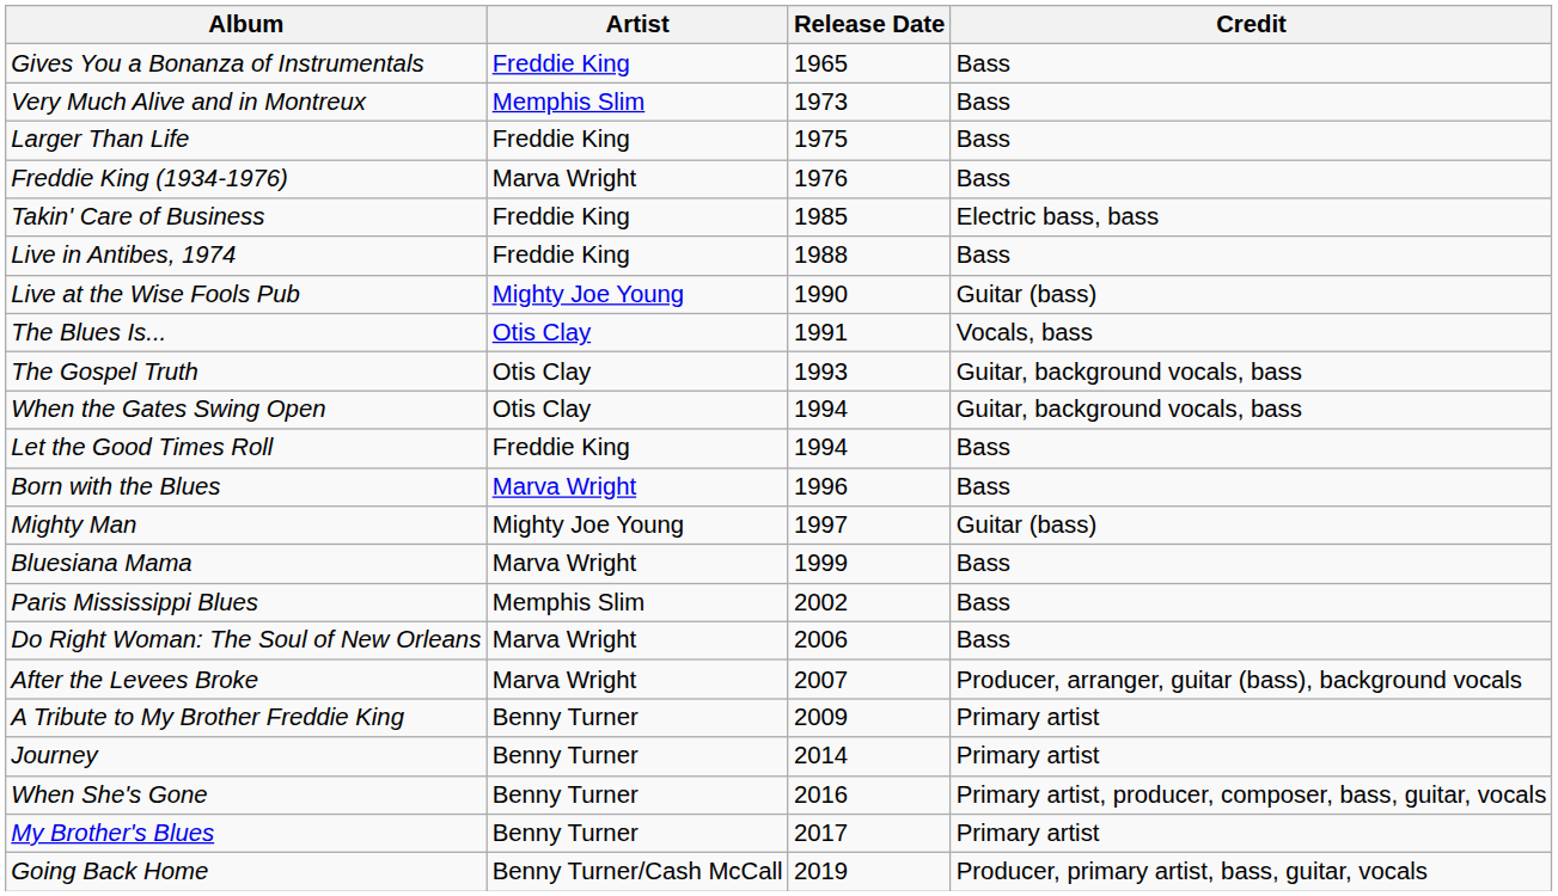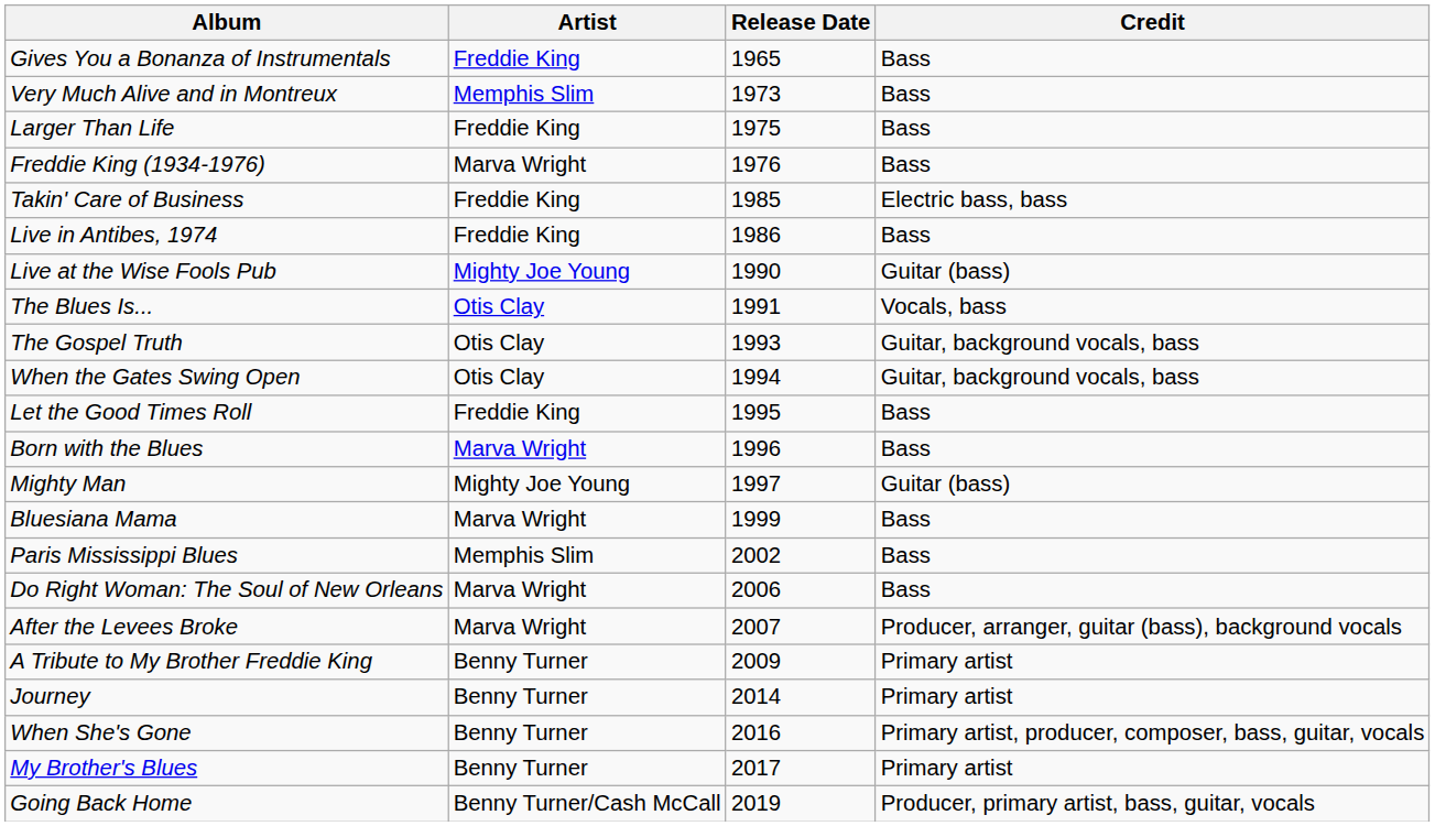 <table class="wikitable">
 <tr>
 <th>Album</th>
 <th>Artist</th>
 <th>Release Date</th>
 <th>Credit</th>
 </tr>
 <tr>
 <td><em>Gives You a Bonanza of Instrumentals</em></td>
 <td><a href='#'>Freddie King</a></td>
 <td>1965</td>
 <td>Bass</td>
 </tr>
 <tr>
 <td><em>Very Much Alive and in Montreux</em></td>
 <td><a href='#'>Memphis Slim</a></td>
 <td>1973</td>
 <td>Bass</td>
 </tr>
 <tr>
 <td><em>Larger Than Life</em></td>
 <td>Freddie King</td>
 <td>1975</td>
 <td>Bass</td>
 </tr>
 <tr>
 <td><em>Freddie King (1934-1976)</em></td>
 <td>Marva Wright</td>
 <td>1976</td>
 <td>Bass</td>
 </tr>
 <tr>
 <td><em>Takin' Care of Business</em></td>
 <td>Freddie King</td>
 <td>1985</td>
 <td>Electric bass, bass</td>
 </tr>
 <tr>
 <td><em>Live in Antibes, 1974</em></td>
 <td>Freddie King</td>
-<td>1988</td>
+<td>1986</td>
 <td>Bass</td>
 </tr>
 <tr>
 <td><em>Live at the Wise Fools Pub</em></td>
 <td><a href='#'>Mighty Joe Young</a></td>
 <td>1990</td>
 <td>Guitar (bass)</td>
 </tr>
 <tr>
 <td><em>The Blues Is...</em></td>
 <td><a href='#'>Otis Clay</a></td>
 <td>1991</td>
 <td>Vocals, bass</td>
 </tr>
 <tr>
 <td><em>The Gospel Truth</em></td>
 <td>Otis Clay</td>
 <td>1993</td>
 <td>Guitar, background vocals, bass</td>
 </tr>
 <tr>
 <td><em>When the Gates Swing Open</em></td>
 <td>Otis Clay</td>
 <td>1994</td>
 <td>Guitar, background vocals, bass</td>
 </tr>
 <tr>
 <td><em>Let the Good Times Roll</em></td>
 <td>Freddie King</td>
-<td>1994</td>
+<td>1995</td>
 <td>Bass</td>
 </tr>
 <tr>
 <td><em>Born with the Blues</em></td>
 <td><a href='#'>Marva Wright</a></td>
 <td>1996</td>
 <td>Bass</td>
 </tr>
 <tr>
 <td><em>Mighty Man</em></td>
 <td>Mighty Joe Young</td>
 <td>1997</td>
 <td>Guitar (bass)</td>
 </tr>
 <tr>
 <td><em>Bluesiana Mama</em></td>
 <td>Marva Wright</td>
 <td>1999</td>
 <td>Bass</td>
 </tr>
 <tr>
 <td><em>Paris Mississippi Blues</em></td>
 <td>Memphis Slim</td>
 <td>2002</td>
 <td>Bass</td>
 </tr>
 <tr>
 <td><em>Do Right Woman: The Soul of New Orleans</em></td>
 <td>Marva Wright</td>
 <td>2006</td>
 <td>Bass</td>
 </tr>
 <tr>
 <td><em>After the Levees Broke</em></td>
 <td>Marva Wright</td>
 <td>2007</td>
 <td>Producer, arranger, guitar (bass), background vocals</td>
 </tr>
 <tr>
 <td><em>A Tribute to My Brother Freddie King</em></td>
 <td>Benny Turner</td>
 <td>2009</td>
 <td>Primary artist</td>
 </tr>
 <tr>
 <td><em>Journey</em></td>
 <td>Benny Turner</td>
 <td>2014</td>
 <td>Primary artist</td>
 </tr>
 <tr>
 <td><em>When She's Gone</em></td>
 <td>Benny Turner</td>
 <td>2016</td>
 <td>Primary artist, producer, composer, bass, guitar, vocals</td>
 </tr>
 <tr>
 <td><em><a href='#'>My Brother's Blues</a></em></td>
 <td>Benny Turner</td>
 <td>2017</td>
 <td>Primary artist</td>
 </tr>
 <tr>
 <td><em>Going Back Home</em></td>
 <td>Benny Turner/Cash McCall</td>
 <td>2019</td>
 <td>Producer, primary artist, bass, guitar, vocals</td>
 </tr>
 </table>
